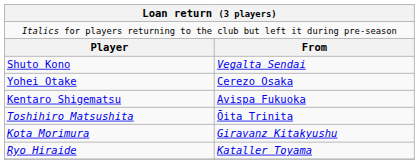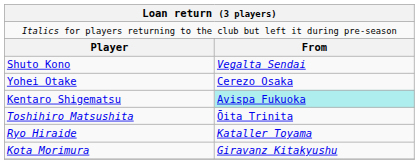 <table class="wikitable collapsible collapsed">
 <tr>
 <th colspan="2" width="500"> <strong>Loan return</strong> <small>(3 players)</small></th>
 </tr>
 <tr>
 <td colspan="2" align="center"><small><em>Italics</em> for players returning to the club but left it during pre-season</small></td>
 </tr>
 <tr>
 <th>Player</th>
 <th>From</th>
 </tr>
 <tr>
 <td> <a href='#'>Shuto Kono</a></td>
 <td> <em><a href='#'>Vegalta Sendai</a></em></td>
 </tr>
 <tr>
 <td> <a href='#'>Yohei Otake</a></td>
 <td> <a href='#'>Cerezo Osaka</a></td>
 </tr>
 <tr>
 <td> <a href='#'>Kentaro Shigematsu</a></td>
-<td> <a href='#'>Avispa Fukuoka</a></td>
+<td style="background: paleturquoise;"> <a href='#'>Avispa Fukuoka</a></td>
 </tr>
 <tr>
 <td> <em><a href='#'>Toshihiro Matsushita</a></em></td>
 <td> <a href='#'>Ōita Trinita</a></td>
 </tr>
 <tr>
+<td> <em><a href='#'>Ryo Hiraide</a></em></td>
+<td> <em><a href='#'>Kataller Toyama</a></em></td>
+</tr>
+<tr>
 <td> <em><a href='#'>Kota Morimura</a></em></td>
 <td> <em><a href='#'>Giravanz Kitakyushu</a></em></td>
 </tr>
 <tr>
-<td> <em><a href='#'>Ryo Hiraide</a></em></td>
-<td> <em><a href='#'>Kataller Toyama</a></em></td>
-</tr>
-<tr>
 </tr>
 </table>
